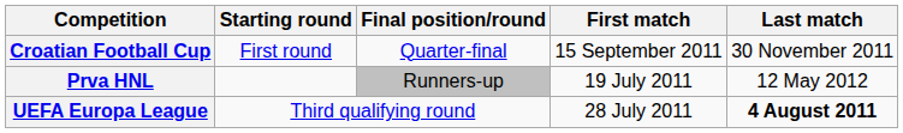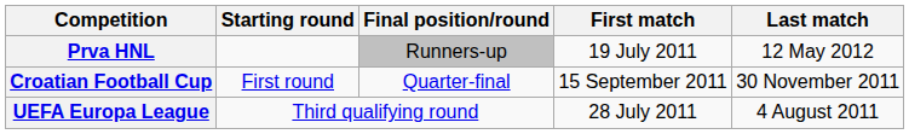 <table class="wikitable plainrowheaders" style="text-align:center;">
 <tr>
 <th scope=col>Competition</th>
 <th scope=col>Starting round</th>
 <th scope=col>Final position/round</th>
 <th scope=col>First match</th>
 <th scope=col>Last match</th>
 </tr>
 <tr>
+<th scope=row align=left><a href='#'>Prva HNL</a></th>
+<td></td>
+<td style="background: silver">Runners-up</td>
+<td>19 July 2011</td>
+<td>12 May 2012</td>
+</tr>
+<tr>
 <th scope=row align=left><a href='#'>Croatian Football Cup</a></th>
 <td><a href='#'>First round</a></td>
 <td><a href='#'>Quarter-final</a></td>
 <td>15 September 2011</td>
 <td>30 November 2011</td>
 </tr>
 <tr>
-<th scope=row align=left><a href='#'>Prva HNL</a></th>
-<td></td>
-<td style="background: silver">Runners-up</td>
-<td>19 July 2011</td>
-<td>12 May 2012</td>
-</tr>
-<tr>
 <th scope=row align=left><a href='#'>UEFA Europa League</a></th>
 <td colspan=2><a href='#'>Third qualifying round</a></td>
 <td>28 July 2011</td>
-<td><strong>4 August 2011</strong></td>
+<td>4 August 2011</td>
 </tr>
 <tr>
 </tr>
 </table>
